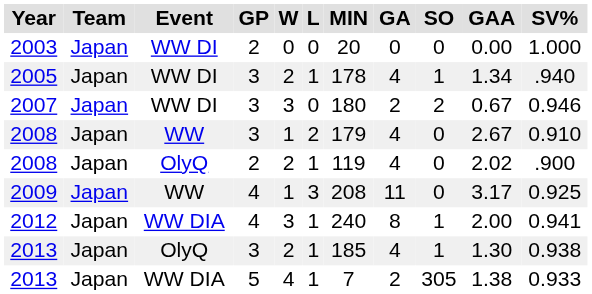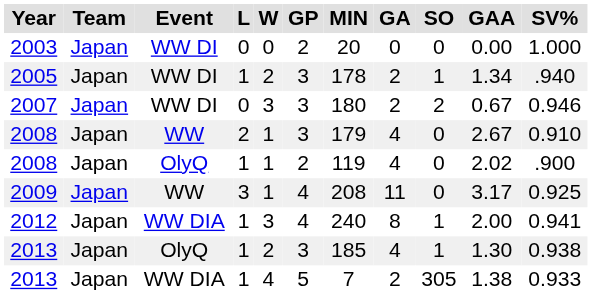 <table BORDER="0" CELLPADDING="2" CELLSPACING="0" width="35%">
 <tr ALIGN="center" bgcolor="#e0e0e0">
 <th>Year</th>
 <th>Team</th>
 <th>Event</th>
+<th>L</th>
+<th>W</th>
 <th>GP</th>
-<th>W</th>
-<th>L</th>
 <th>MIN</th>
 <th>GA</th>
 <th>SO</th>
 <th>GAA</th>
 <th>SV%</th>
 </tr>
 <tr ALIGN="center">
 <td><a href='#'>2003</a></td>
 <td><a href='#'>Japan</a></td>
 <td><a href='#'>WW DI</a></td>
-<td>2</td>
 <td>0</td>
 <td>0</td>
+<td>2</td>
 <td>20</td>
 <td>0</td>
 <td>0</td>
 <td>0.00</td>
 <td>1.000</td>
 </tr>
 <tr ALIGN="center" bgcolor="#f0f0f0">
 <td><a href='#'>2005</a></td>
 <td>Japan</td>
 <td>WW DI</td>
+<td>1</td>
+<td>2</td>
 <td>3</td>
+<td>178</td>
 <td>2</td>
-<td>1</td>
-<td>178</td>
-<td>4</td>
 <td>1</td>
 <td>1.34</td>
 <td>.940</td>
 </tr>
 <tr ALIGN="center">
 <td><a href='#'>2007</a></td>
 <td><a href='#'>Japan</a></td>
 <td>WW DI</td>
+<td>0</td>
 <td>3</td>
 <td>3</td>
-<td>0</td>
 <td>180</td>
 <td>2</td>
 <td>2</td>
 <td>0.67</td>
 <td>0.946</td>
 </tr>
 <tr ALIGN="center" bgcolor="#f0f0f0">
 <td><a href='#'>2008</a></td>
 <td>Japan</td>
 <td><a href='#'>WW</a></td>
+<td>2</td>
+<td>1</td>
 <td>3</td>
-<td>1</td>
-<td>2</td>
 <td>179</td>
 <td>4</td>
 <td>0</td>
 <td>2.67</td>
 <td>0.910</td>
 </tr>
 <tr ALIGN="center">
 <td><a href='#'>2008</a></td>
 <td>Japan</td>
 <td><a href='#'>OlyQ</a></td>
+<td>1</td>
+<td>1</td>
 <td>2</td>
-<td>2</td>
-<td>1</td>
 <td>119</td>
 <td>4</td>
 <td>0</td>
 <td>2.02</td>
 <td>.900</td>
 </tr>
 <tr ALIGN="center" bgcolor="#f0f0f0">
 <td><a href='#'>2009</a></td>
 <td><a href='#'>Japan</a></td>
 <td>WW</td>
+<td>3</td>
+<td>1</td>
 <td>4</td>
-<td>1</td>
-<td>3</td>
 <td>208</td>
 <td>11</td>
 <td>0</td>
 <td>3.17</td>
 <td>0.925</td>
 </tr>
 <tr ALIGN="center">
 <td><a href='#'>2012</a></td>
 <td>Japan</td>
 <td><a href='#'>WW DIA</a></td>
+<td>1</td>
+<td>3</td>
 <td>4</td>
-<td>3</td>
-<td>1</td>
 <td>240</td>
 <td>8</td>
 <td>1</td>
 <td>2.00</td>
 <td>0.941</td>
 </tr>
 <tr ALIGN="center" bgcolor="#f0f0f0">
 <td><a href='#'>2013</a></td>
 <td>Japan</td>
 <td>OlyQ</td>
+<td>1</td>
+<td>2</td>
 <td>3</td>
-<td>2</td>
-<td>1</td>
 <td>185</td>
 <td>4</td>
 <td>1</td>
 <td>1.30</td>
 <td>0.938</td>
 </tr>
 <tr ALIGN="center">
 <td><a href='#'>2013</a></td>
 <td>Japan</td>
 <td>WW DIA</td>
+<td>1</td>
+<td>4</td>
 <td>5</td>
-<td>4</td>
-<td>1</td>
 <td>7</td>
 <td>2</td>
 <td>305</td>
 <td>1.38</td>
 <td>0.933</td>
 </tr>
 </table>
